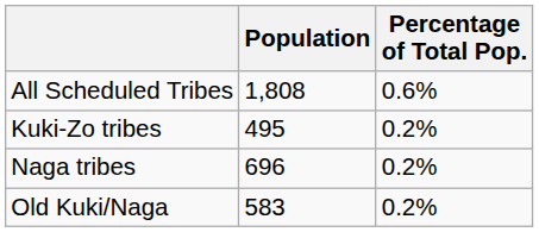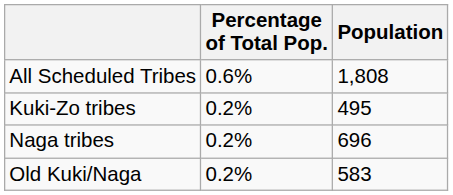 <table class="wikitable">
 <tr>
 <th></th>
+<th>Percentage<br>of Total Pop.</th>
 <th>Population</th>
-<th>Percentage<br>of Total Pop.</th>
 </tr>
 <tr>
 <td>All Scheduled Tribes</td>
+<td>0.6%</td>
 <td>1,808</td>
-<td>0.6%</td>
 </tr>
 <tr>
 <td>Kuki-Zo tribes</td>
+<td>0.2%</td>
 <td>495</td>
-<td>0.2%</td>
 </tr>
 <tr>
 <td>Naga tribes</td>
+<td>0.2%</td>
 <td>696</td>
-<td>0.2%</td>
 </tr>
 <tr>
 <td>Old Kuki/Naga</td>
+<td>0.2%</td>
 <td>583</td>
-<td>0.2%</td>
 </tr>
 </table>
